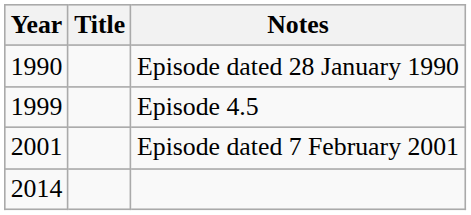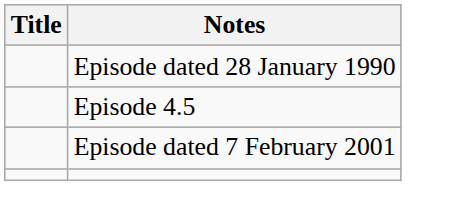 <table class="wikitable sortable">
 <tr>
-<th>Year</th>
 <th>Title</th>
 <th class="unsortable">Notes</th>
 </tr>
 <tr>
-<td>1990</td>
 <td><em></em></td>
 <td>Episode dated 28 January 1990</td>
 </tr>
 <tr>
-<td>1999</td>
 <td><em></em></td>
 <td>Episode 4.5</td>
 </tr>
 <tr>
-<td>2001</td>
 <td><em></em></td>
 <td>Episode dated 7 February 2001</td>
 </tr>
 <tr>
-<td>2014</td>
 <td><em></em></td>
 <td></td>
 </tr>
 </table>
